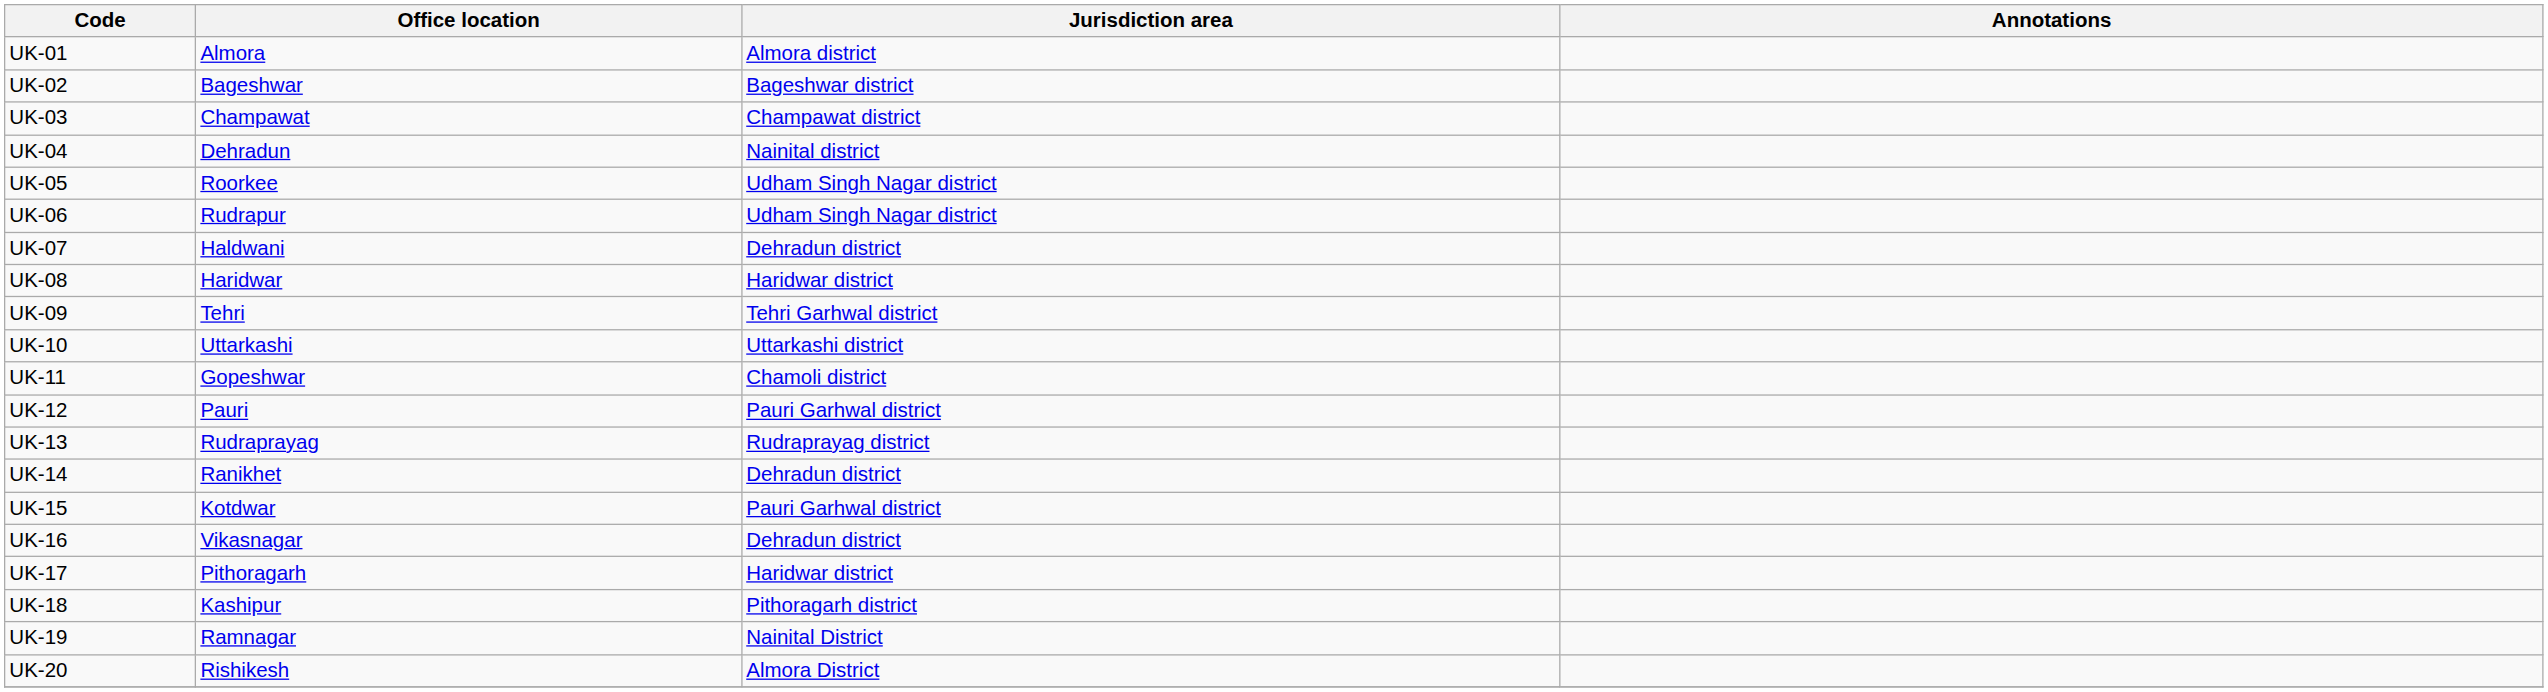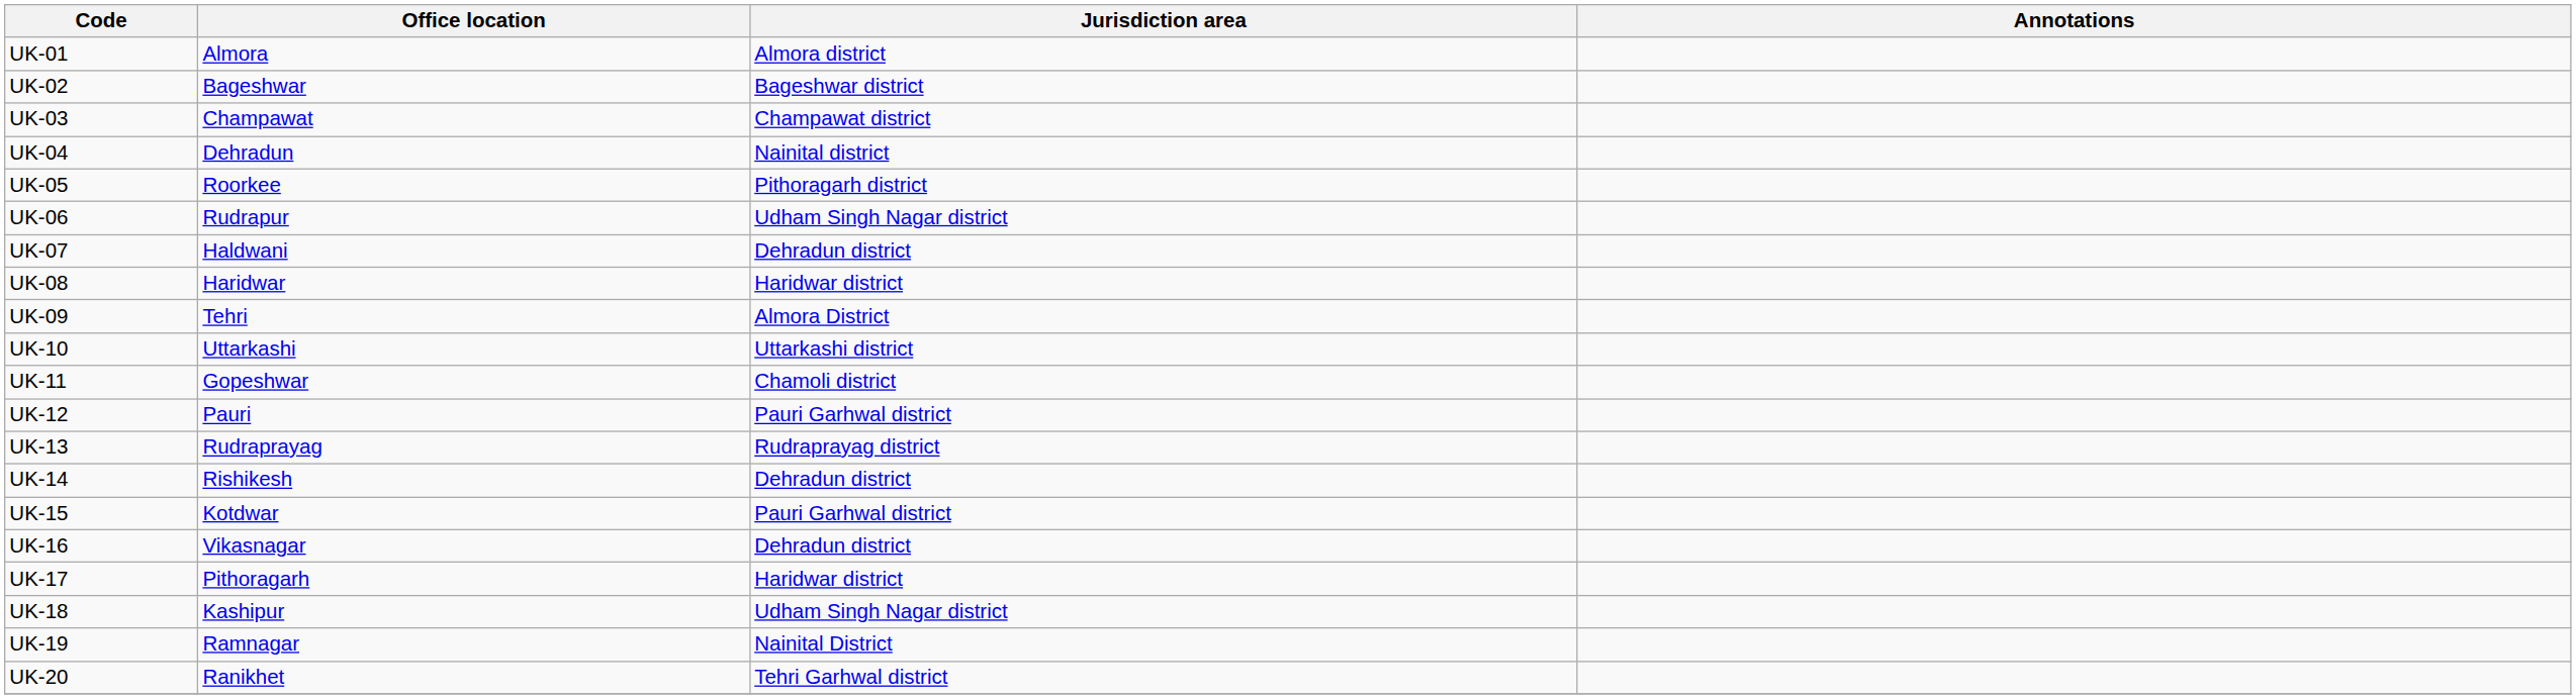 <table class="wikitable sortable" style="width:100%;" border="1" cellspacing="0" cellpadding="3">
 <tr>
 <th scope="col" style="width:7%">Code</th>
 <th scope="col" style="width:20%">Office location</th>
 <th scope="col" style="width:30%">Jurisdiction area</th>
 <th scope="col" style="width:36%" class="unsortable">Annotations</th>
 </tr>
 <tr>
 <td>UK-01</td>
 <td><a href='#'>Almora</a></td>
 <td><a href='#'>Almora district</a></td>
 <td></td>
 </tr>
 <tr>
 <td>UK-02</td>
 <td><a href='#'>Bageshwar</a></td>
 <td><a href='#'>Bageshwar district</a></td>
 <td></td>
 </tr>
 <tr>
 <td>UK-03</td>
 <td><a href='#'>Champawat</a></td>
 <td><a href='#'>Champawat district</a></td>
 <td></td>
 </tr>
 <tr>
 <td>UK-04</td>
 <td><a href='#'>Dehradun</a></td>
 <td><a href='#'>Nainital district</a></td>
 <td></td>
 </tr>
 <tr>
 <td>UK-05</td>
 <td><a href='#'>Roorkee</a></td>
-<td><a href='#'>Udham Singh Nagar district</a></td>
+<td><a href='#'>Pithoragarh district</a></td>
 <td></td>
 </tr>
 <tr>
 <td>UK-06</td>
 <td><a href='#'>Rudrapur</a></td>
 <td><a href='#'>Udham Singh Nagar district</a></td>
 </tr>
 <tr>
 <td>UK-07</td>
 <td><a href='#'>Haldwani</a></td>
 <td><a href='#'>Dehradun district</a></td>
 <td></td>
 </tr>
 <tr>
 <td>UK-08</td>
 <td><a href='#'>Haridwar</a></td>
 <td><a href='#'>Haridwar district</a></td>
 <td></td>
 </tr>
 <tr>
 <td>UK-09</td>
 <td><a href='#'>Tehri</a></td>
-<td><a href='#'>Tehri Garhwal district</a></td>
+<td><a href='#'>Almora District</a></td>
 <td></td>
 </tr>
 <tr>
 <td>UK-10</td>
 <td><a href='#'>Uttarkashi</a></td>
 <td><a href='#'>Uttarkashi district</a></td>
 <td></td>
 </tr>
 <tr>
 <td>UK-11</td>
 <td><a href='#'>Gopeshwar</a></td>
 <td><a href='#'>Chamoli district</a></td>
 <td></td>
 </tr>
 <tr>
 <td>UK-12</td>
 <td><a href='#'>Pauri</a></td>
 <td><a href='#'>Pauri Garhwal district</a></td>
 <td></td>
 </tr>
 <tr>
 <td>UK-13</td>
 <td><a href='#'>Rudraprayag</a></td>
 <td><a href='#'>Rudraprayag district</a></td>
 <td></td>
 </tr>
 <tr>
 <td>UK-14</td>
-<td><a href='#'>Ranikhet</a></td>
+<td><a href='#'>Rishikesh</a></td>
 <td><a href='#'>Dehradun district</a></td>
 <td></td>
 </tr>
 <tr>
 <td>UK-15</td>
 <td><a href='#'>Kotdwar</a></td>
 <td><a href='#'>Pauri Garhwal district</a></td>
 <td></td>
 </tr>
 <tr>
 <td>UK-16</td>
 <td><a href='#'>Vikasnagar</a></td>
 <td><a href='#'>Dehradun district</a></td>
 <td></td>
 </tr>
 <tr>
 <td>UK-17</td>
 <td><a href='#'>Pithoragarh</a></td>
 <td><a href='#'>Haridwar district</a></td>
 <td></td>
 </tr>
 <tr>
 <td>UK-18</td>
 <td><a href='#'>Kashipur</a></td>
-<td><a href='#'>Pithoragarh district</a></td>
+<td><a href='#'>Udham Singh Nagar district</a></td>
 <td></td>
 </tr>
 <tr>
 <td>UK-19</td>
 <td><a href='#'>Ramnagar</a></td>
 <td><a href='#'>Nainital District</a></td>
 <td></td>
 </tr>
 <tr>
 <td>UK-20</td>
-<td><a href='#'>Rishikesh</a></td>
-<td><a href='#'>Almora District</a></td>
+<td><a href='#'>Ranikhet</a></td>
+<td><a href='#'>Tehri Garhwal district</a></td>
 <td></td>
 </tr>
 <tr>
 </tr>
 </table>
